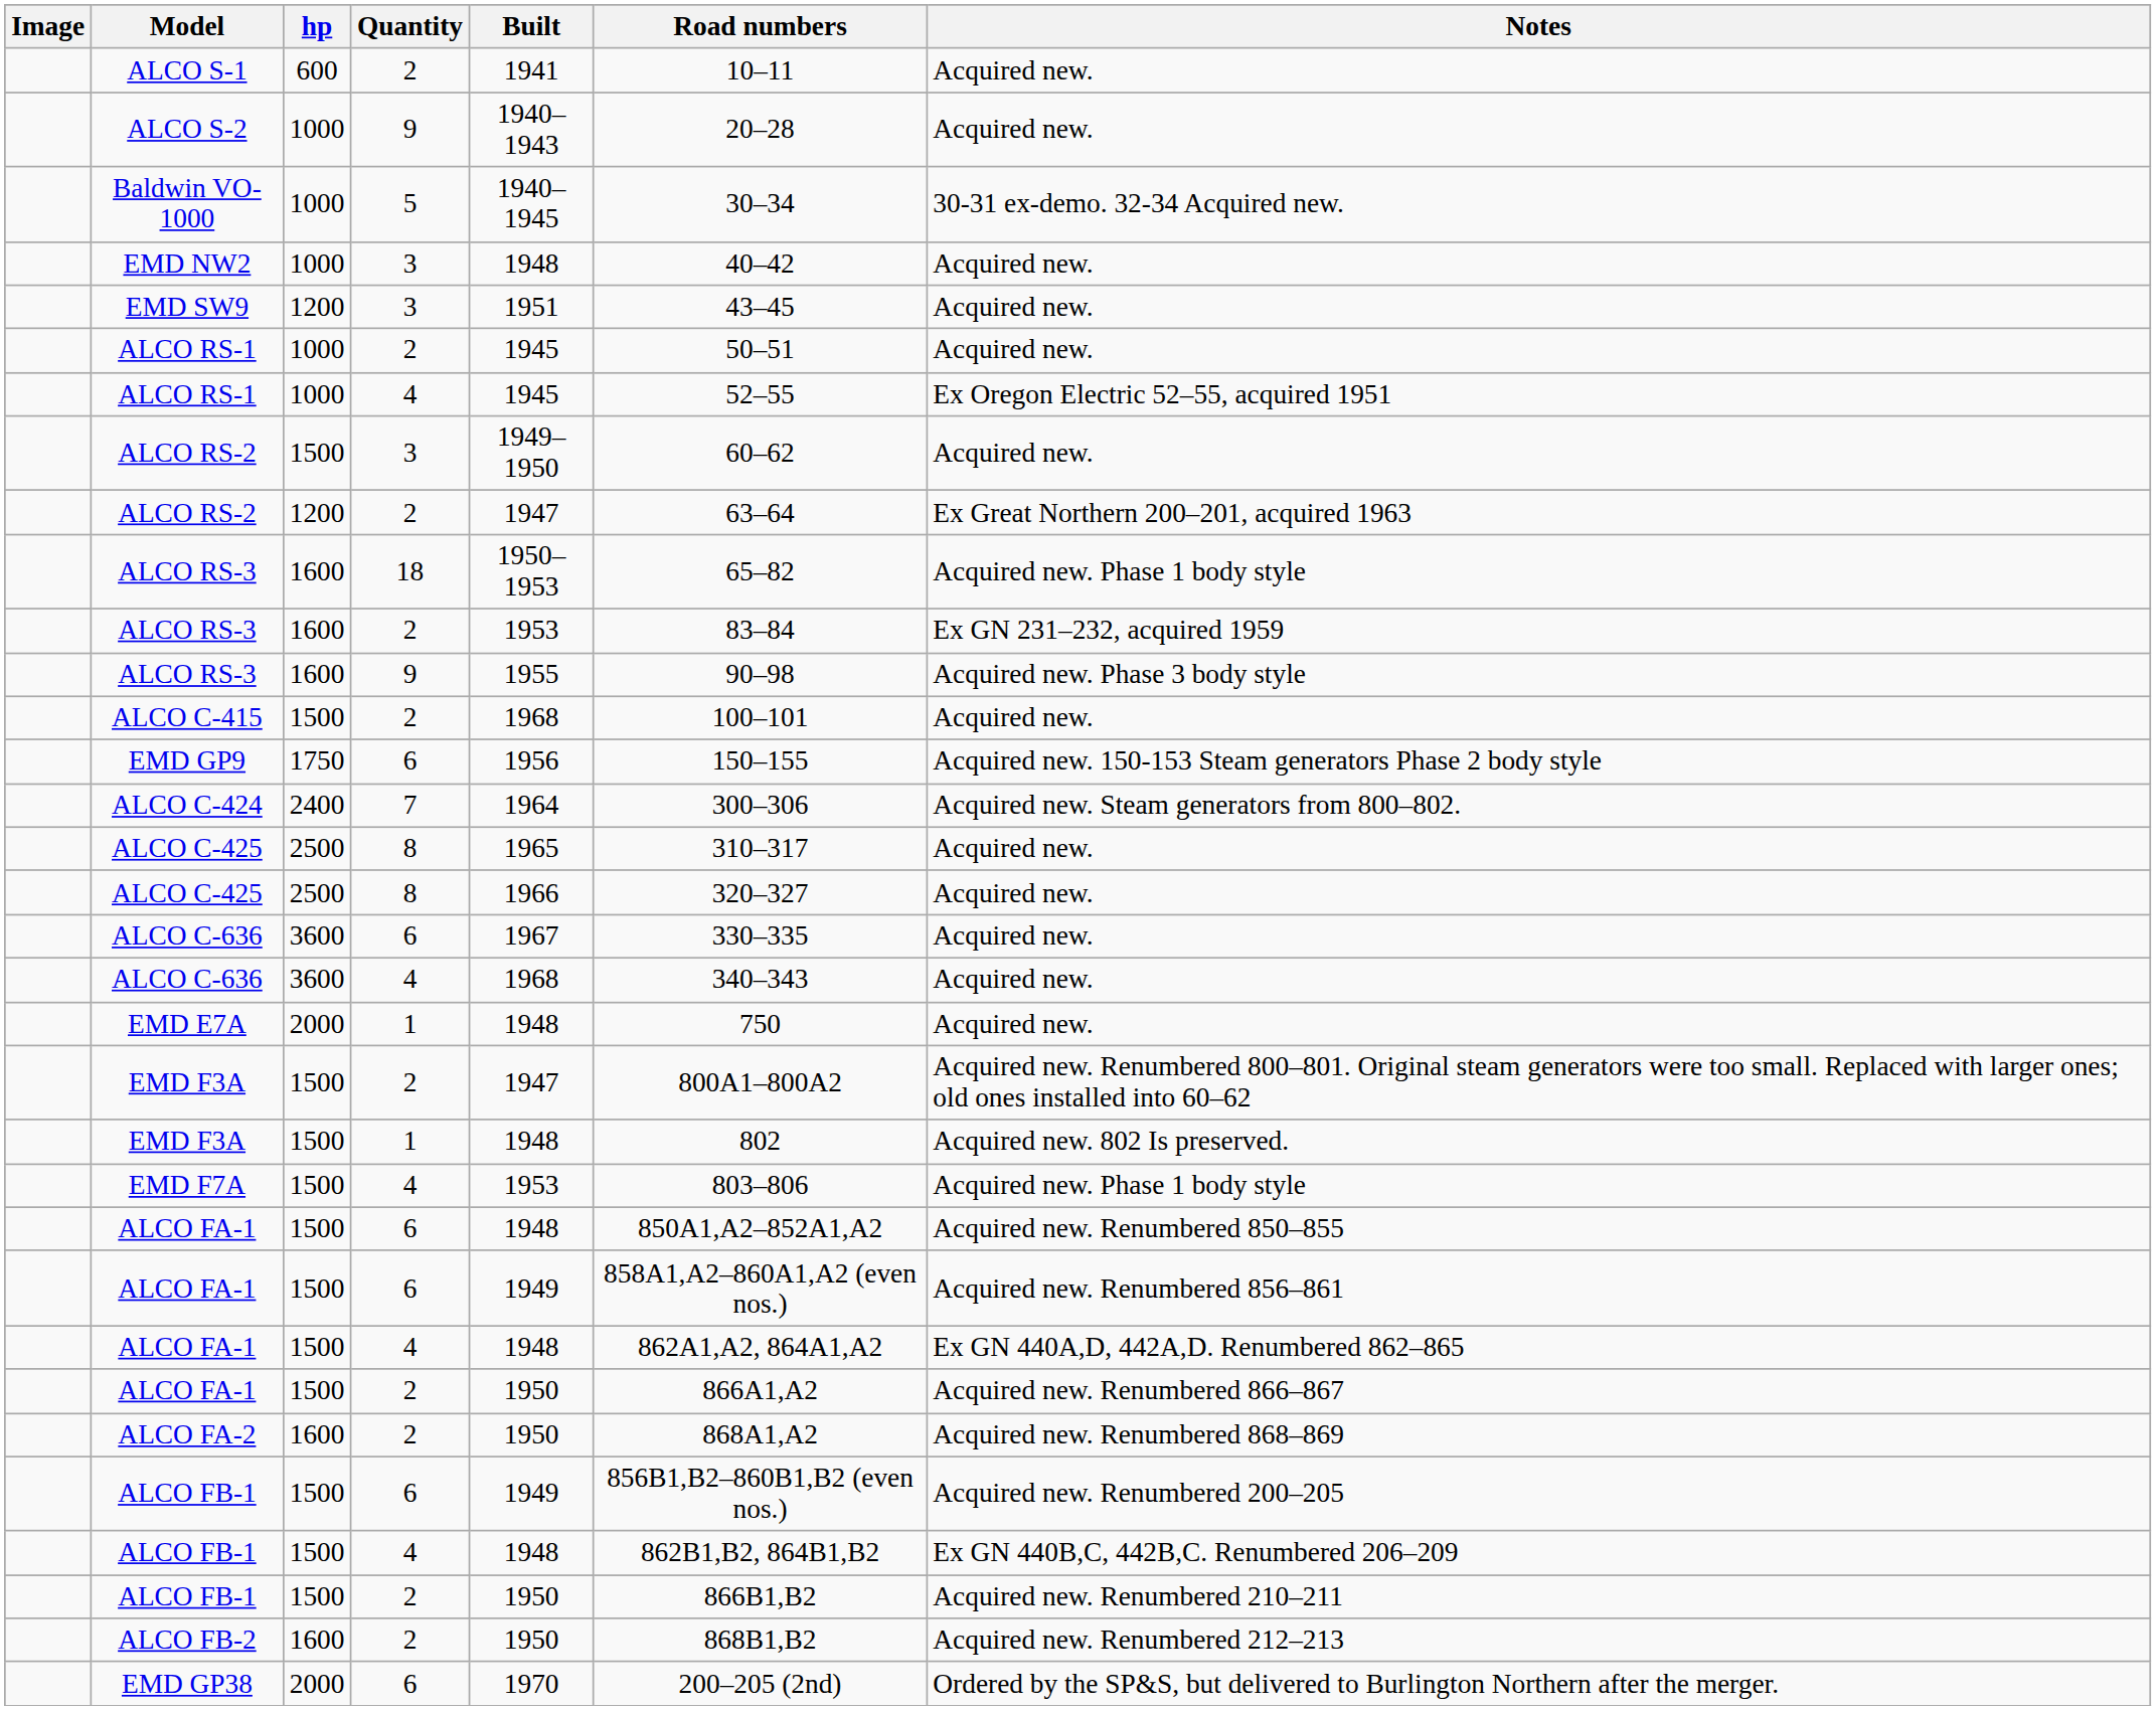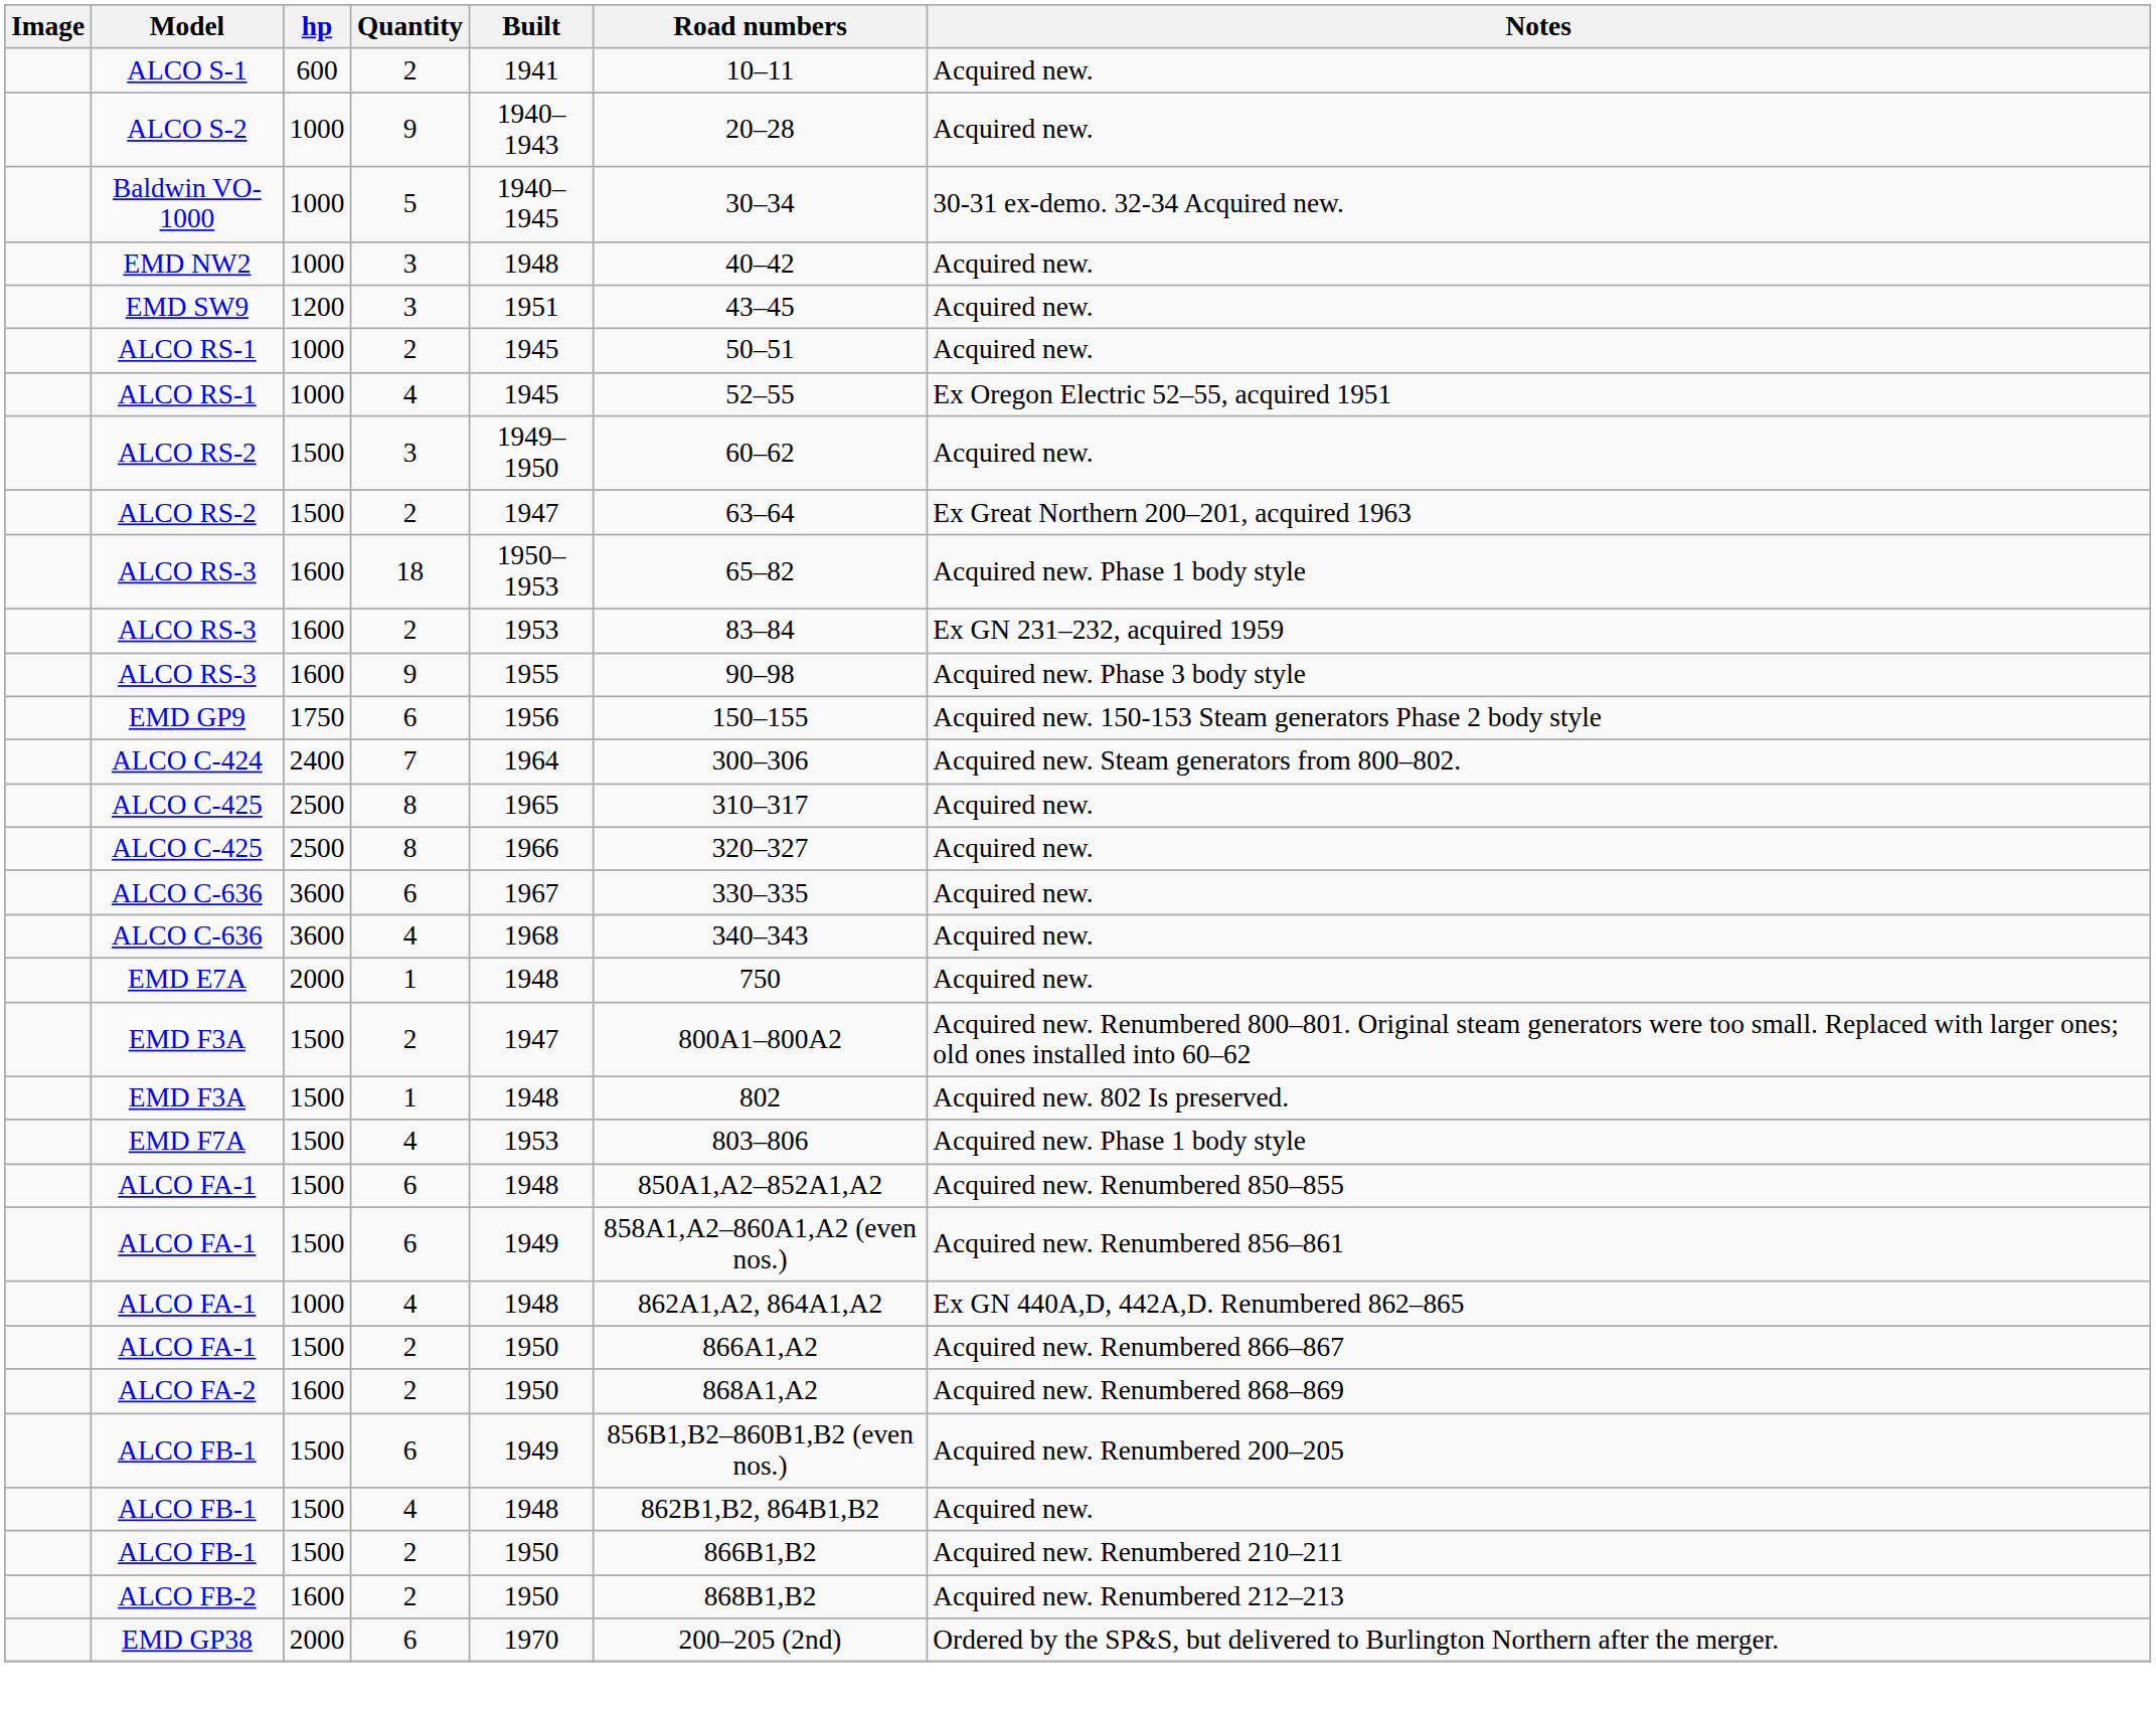 <table class="wikitable" style=text-align:center>
 <tr>
 <th>Image</th>
 <th>Model</th>
 <th><a href='#'>hp</a></th>
 <th>Quantity</th>
 <th>Built</th>
 <th>Road numbers</th>
 <th>Notes</th>
 </tr>
 <tr>
 <td></td>
 <td><a href='#'>ALCO S-1</a></td>
 <td>600</td>
 <td>2</td>
 <td>1941</td>
 <td>10–11</td>
 <td align=left>Acquired new.</td>
 </tr>
 <tr>
 <td></td>
 <td><a href='#'>ALCO S-2</a></td>
 <td>1000</td>
 <td>9</td>
 <td>1940–1943</td>
 <td>20–28</td>
 <td align=left>Acquired new.</td>
 </tr>
 <tr>
 <td></td>
 <td><a href='#'>Baldwin VO-1000</a></td>
 <td>1000</td>
 <td>5</td>
 <td>1940–1945</td>
 <td>30–34</td>
 <td align=left>30-31 ex-demo. 32-34 Acquired new.</td>
 </tr>
 <tr>
 <td></td>
 <td><a href='#'>EMD NW2</a></td>
 <td>1000</td>
 <td>3</td>
 <td>1948</td>
 <td>40–42</td>
 <td align=left>Acquired new.</td>
 </tr>
 <tr>
 <td></td>
 <td><a href='#'>EMD SW9</a></td>
 <td>1200</td>
 <td>3</td>
 <td>1951</td>
 <td>43–45</td>
 <td align=left>Acquired new.</td>
 </tr>
 <tr>
 <td></td>
 <td><a href='#'>ALCO RS-1</a></td>
 <td>1000</td>
 <td>2</td>
 <td>1945</td>
 <td>50–51</td>
 <td align=left>Acquired new.</td>
 </tr>
 <tr>
 <td></td>
 <td><a href='#'>ALCO RS-1</a></td>
 <td>1000</td>
 <td>4</td>
 <td>1945</td>
 <td>52–55</td>
 <td align=left>Ex Oregon Electric 52–55, acquired 1951</td>
 </tr>
 <tr>
 <td></td>
 <td><a href='#'>ALCO RS-2</a></td>
 <td>1500</td>
 <td>3</td>
 <td>1949–1950</td>
 <td>60–62</td>
 <td align=left>Acquired new.</td>
 </tr>
 <tr>
 <td></td>
 <td><a href='#'>ALCO RS-2</a></td>
-<td>1200</td>
+<td>1500</td>
 <td>2</td>
 <td>1947</td>
 <td>63–64</td>
 <td align=left>Ex Great Northern 200–201, acquired 1963</td>
 </tr>
 <tr>
 <td></td>
 <td><a href='#'>ALCO RS-3</a></td>
 <td>1600</td>
 <td>18</td>
 <td>1950–1953</td>
 <td>65–82</td>
 <td align=left>Acquired new. Phase 1 body style</td>
 </tr>
 <tr>
 <td></td>
 <td><a href='#'>ALCO RS-3</a></td>
 <td>1600</td>
 <td>2</td>
 <td>1953</td>
 <td>83–84</td>
 <td align=left>Ex GN 231–232, acquired 1959</td>
 </tr>
 <tr>
 <td></td>
 <td><a href='#'>ALCO RS-3</a></td>
 <td>1600</td>
 <td>9</td>
 <td>1955</td>
 <td>90–98</td>
 <td align=left>Acquired new. Phase 3 body style</td>
-</tr>
-<tr>
-<td></td>
-<td><a href='#'>ALCO C-415</a></td>
-<td>1500</td>
-<td>2</td>
-<td>1968</td>
-<td>100–101</td>
-<td align=left>Acquired new.</td>
 </tr>
 <tr>
 <td></td>
 <td><a href='#'>EMD GP9</a></td>
 <td>1750</td>
 <td>6</td>
 <td>1956</td>
 <td>150–155</td>
 <td align=left>Acquired new. 150-153 Steam       generators Phase 2 body style</td>
 </tr>
 <tr>
 <td></td>
 <td><a href='#'>ALCO C-424</a></td>
 <td>2400</td>
 <td>7</td>
 <td>1964</td>
 <td>300–306</td>
 <td align=left>Acquired new. Steam generators from 800–802.</td>
 </tr>
 <tr>
 <td></td>
 <td><a href='#'>ALCO C-425</a></td>
 <td>2500</td>
 <td>8</td>
 <td>1965</td>
 <td>310–317</td>
 <td align=left>Acquired new.</td>
 </tr>
 <tr>
 <td></td>
 <td><a href='#'>ALCO C-425</a></td>
 <td>2500</td>
 <td>8</td>
 <td>1966</td>
 <td>320–327</td>
 <td align=left>Acquired new.</td>
 </tr>
 <tr>
 <td></td>
 <td><a href='#'>ALCO C-636</a></td>
 <td>3600</td>
 <td>6</td>
 <td>1967</td>
 <td>330–335</td>
 <td align=left>Acquired new.</td>
 </tr>
 <tr>
 <td></td>
 <td><a href='#'>ALCO C-636</a></td>
 <td>3600</td>
 <td>4</td>
 <td>1968</td>
 <td>340–343</td>
 <td align=left>Acquired new.</td>
 </tr>
 <tr>
 <td></td>
 <td><a href='#'>EMD E7A</a></td>
 <td>2000</td>
 <td>1</td>
 <td>1948</td>
 <td>750</td>
 <td align=left>Acquired new.</td>
 </tr>
 <tr>
 <td></td>
 <td><a href='#'>EMD F3A</a></td>
 <td>1500</td>
 <td>2</td>
 <td>1947</td>
 <td>800A1–800A2</td>
 <td align=left>Acquired new. Renumbered 800–801. Original steam generators were too small. Replaced with larger ones; old ones installed into 60–62</td>
 </tr>
 <tr>
 <td></td>
 <td><a href='#'>EMD F3A</a></td>
 <td>1500</td>
 <td>1</td>
 <td>1948</td>
 <td>802</td>
 <td align=left>Acquired new. 802 Is preserved.</td>
 </tr>
 <tr>
 <td></td>
 <td><a href='#'>EMD F7A</a></td>
 <td>1500</td>
 <td>4</td>
 <td>1953</td>
 <td>803–806</td>
 <td align=left>Acquired new. Phase 1 body style</td>
 </tr>
 <tr>
 <td></td>
 <td><a href='#'>ALCO FA-1</a></td>
 <td>1500</td>
 <td>6</td>
 <td>1948</td>
 <td>850A1,A2–852A1,A2</td>
 <td align=left>Acquired new. Renumbered 850–855</td>
 </tr>
 <tr>
 <td></td>
 <td><a href='#'>ALCO FA-1</a></td>
 <td>1500</td>
 <td>6</td>
 <td>1949</td>
 <td>858A1,A2–860A1,A2 (even nos.)</td>
 <td align=left>Acquired new. Renumbered 856–861</td>
 </tr>
 <tr>
 <td></td>
 <td><a href='#'>ALCO FA-1</a></td>
-<td>1500</td>
+<td>1000</td>
 <td>4</td>
 <td>1948</td>
 <td>862A1,A2, 864A1,A2</td>
 <td align=left>Ex GN 440A,D, 442A,D. Renumbered 862–865</td>
 </tr>
 <tr>
 <td></td>
 <td><a href='#'>ALCO FA-1</a></td>
 <td>1500</td>
 <td>2</td>
 <td>1950</td>
 <td>866A1,A2</td>
 <td align=left>Acquired new. Renumbered 866–867</td>
 </tr>
 <tr>
 <td></td>
 <td><a href='#'>ALCO FA-2</a></td>
 <td>1600</td>
 <td>2</td>
 <td>1950</td>
 <td>868A1,A2</td>
 <td align=left>Acquired new. Renumbered 868–869</td>
 </tr>
 <tr>
 <td></td>
 <td><a href='#'>ALCO FB-1</a></td>
 <td>1500</td>
 <td>6</td>
 <td>1949</td>
 <td>856B1,B2–860B1,B2 (even nos.)</td>
 <td align=left>Acquired new. Renumbered 200–205</td>
 </tr>
 <tr>
 <td></td>
 <td><a href='#'>ALCO FB-1</a></td>
 <td>1500</td>
 <td>4</td>
 <td>1948</td>
 <td>862B1,B2, 864B1,B2</td>
-<td align=left>Ex GN 440B,C, 442B,C. Renumbered 206–209</td>
+<td align=left>Acquired new.</td>
 </tr>
 <tr>
 <td></td>
 <td><a href='#'>ALCO FB-1</a></td>
 <td>1500</td>
 <td>2</td>
 <td>1950</td>
 <td>866B1,B2</td>
 <td align=left>Acquired new. Renumbered 210–211</td>
 </tr>
 <tr>
 <td></td>
 <td><a href='#'>ALCO FB-2</a></td>
 <td>1600</td>
 <td>2</td>
 <td>1950</td>
 <td>868B1,B2</td>
 <td align=left>Acquired new. Renumbered 212–213</td>
 </tr>
 <tr>
 <td></td>
 <td><a href='#'>EMD GP38</a></td>
 <td>2000</td>
 <td>6</td>
 <td>1970</td>
 <td>200–205 (2nd)</td>
 <td align=left>Ordered by the SP&S, but delivered to Burlington Northern after the merger.</td>
 </tr>
 <tr>
 </tr>
 </table>
